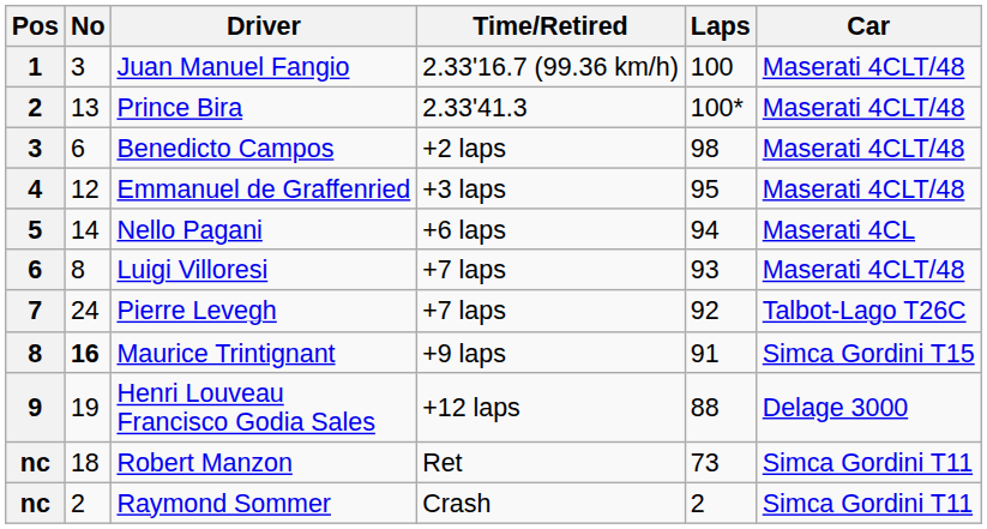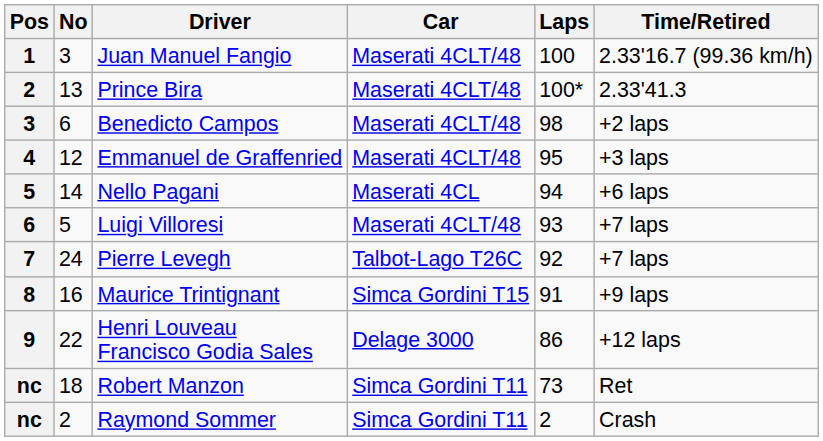 <table class="wikitable" style="font-size:95%">
 <tr>
 <th>Pos<br></th>
 <th>No</th>
 <th>Driver</th>
+<th>Car</th>
+<th>Laps</th>
 <th>Time/Retired</th>
-<th>Laps</th>
-<th>Car</th>
 </tr>
 <tr>
 <th>1</th>
 <td>3</td>
 <td> <a href='#'>Juan Manuel Fangio</a></td>
+<td><a href='#'>Maserati 4CLT/48</a></td>
+<td>100</td>
 <td>2.33'16.7 (99.36 km/h)</td>
-<td>100</td>
-<td><a href='#'>Maserati 4CLT/48</a></td>
 </tr>
 <tr>
 <th>2</th>
 <td>13</td>
 <td> <a href='#'>Prince Bira</a></td>
+<td><a href='#'>Maserati 4CLT/48</a></td>
+<td>100*</td>
 <td>2.33'41.3</td>
-<td>100*</td>
-<td><a href='#'>Maserati 4CLT/48</a></td>
 </tr>
 <tr>
 <th>3</th>
 <td>6</td>
 <td> <a href='#'>Benedicto Campos</a></td>
+<td><a href='#'>Maserati 4CLT/48</a></td>
+<td>98</td>
 <td>+2 laps</td>
-<td>98</td>
-<td><a href='#'>Maserati 4CLT/48</a></td>
 </tr>
 <tr>
 <th>4</th>
 <td>12</td>
 <td> <a href='#'>Emmanuel de Graffenried</a></td>
+<td><a href='#'>Maserati 4CLT/48</a></td>
+<td>95</td>
 <td>+3 laps</td>
-<td>95</td>
-<td><a href='#'>Maserati 4CLT/48</a></td>
 </tr>
 <tr>
 <th>5</th>
 <td>14</td>
 <td> <a href='#'>Nello Pagani</a></td>
+<td><a href='#'>Maserati 4CL</a></td>
+<td>94</td>
 <td>+6 laps</td>
-<td>94</td>
-<td><a href='#'>Maserati 4CL</a></td>
 </tr>
 <tr>
 <th>6</th>
-<td>8</td>
+<td>5</td>
 <td> <a href='#'>Luigi Villoresi</a></td>
+<td><a href='#'>Maserati 4CLT/48</a></td>
+<td>93</td>
 <td>+7 laps</td>
-<td>93</td>
-<td><a href='#'>Maserati 4CLT/48</a></td>
 </tr>
 <tr>
 <th>7</th>
 <td>24</td>
 <td> <a href='#'>Pierre Levegh</a></td>
+<td><a href='#'>Talbot-Lago T26C</a></td>
+<td>92</td>
 <td>+7 laps</td>
-<td>92</td>
-<td><a href='#'>Talbot-Lago T26C</a></td>
 </tr>
 <tr>
 <th>8</th>
-<td><strong>16</strong></td>
+<td>16</td>
 <td> <a href='#'>Maurice Trintignant</a></td>
+<td><a href='#'>Simca Gordini T15</a></td>
+<td>91</td>
 <td>+9 laps</td>
-<td>91</td>
-<td><a href='#'>Simca Gordini T15</a></td>
 </tr>
 <tr>
 <th>9</th>
-<td>19</td>
+<td>22</td>
 <td> <a href='#'>Henri Louveau</a><br> <a href='#'>Francisco Godia Sales</a></td>
+<td><a href='#'>Delage 3000</a></td>
+<td>86</td>
 <td>+12 laps</td>
-<td>88</td>
-<td><a href='#'>Delage 3000</a></td>
 </tr>
 <tr>
 <th>nc</th>
 <td>18</td>
 <td> <a href='#'>Robert Manzon</a></td>
+<td><a href='#'>Simca Gordini T11</a></td>
+<td>73</td>
 <td>Ret</td>
-<td>73</td>
-<td><a href='#'>Simca Gordini T11</a></td>
 </tr>
 <tr>
 <th>nc</th>
 <td>2</td>
 <td> <a href='#'>Raymond Sommer</a></td>
+<td><a href='#'>Simca Gordini T11</a></td>
+<td>2</td>
 <td>Crash</td>
-<td>2</td>
-<td><a href='#'>Simca Gordini T11</a></td>
 </tr>
 </table>
